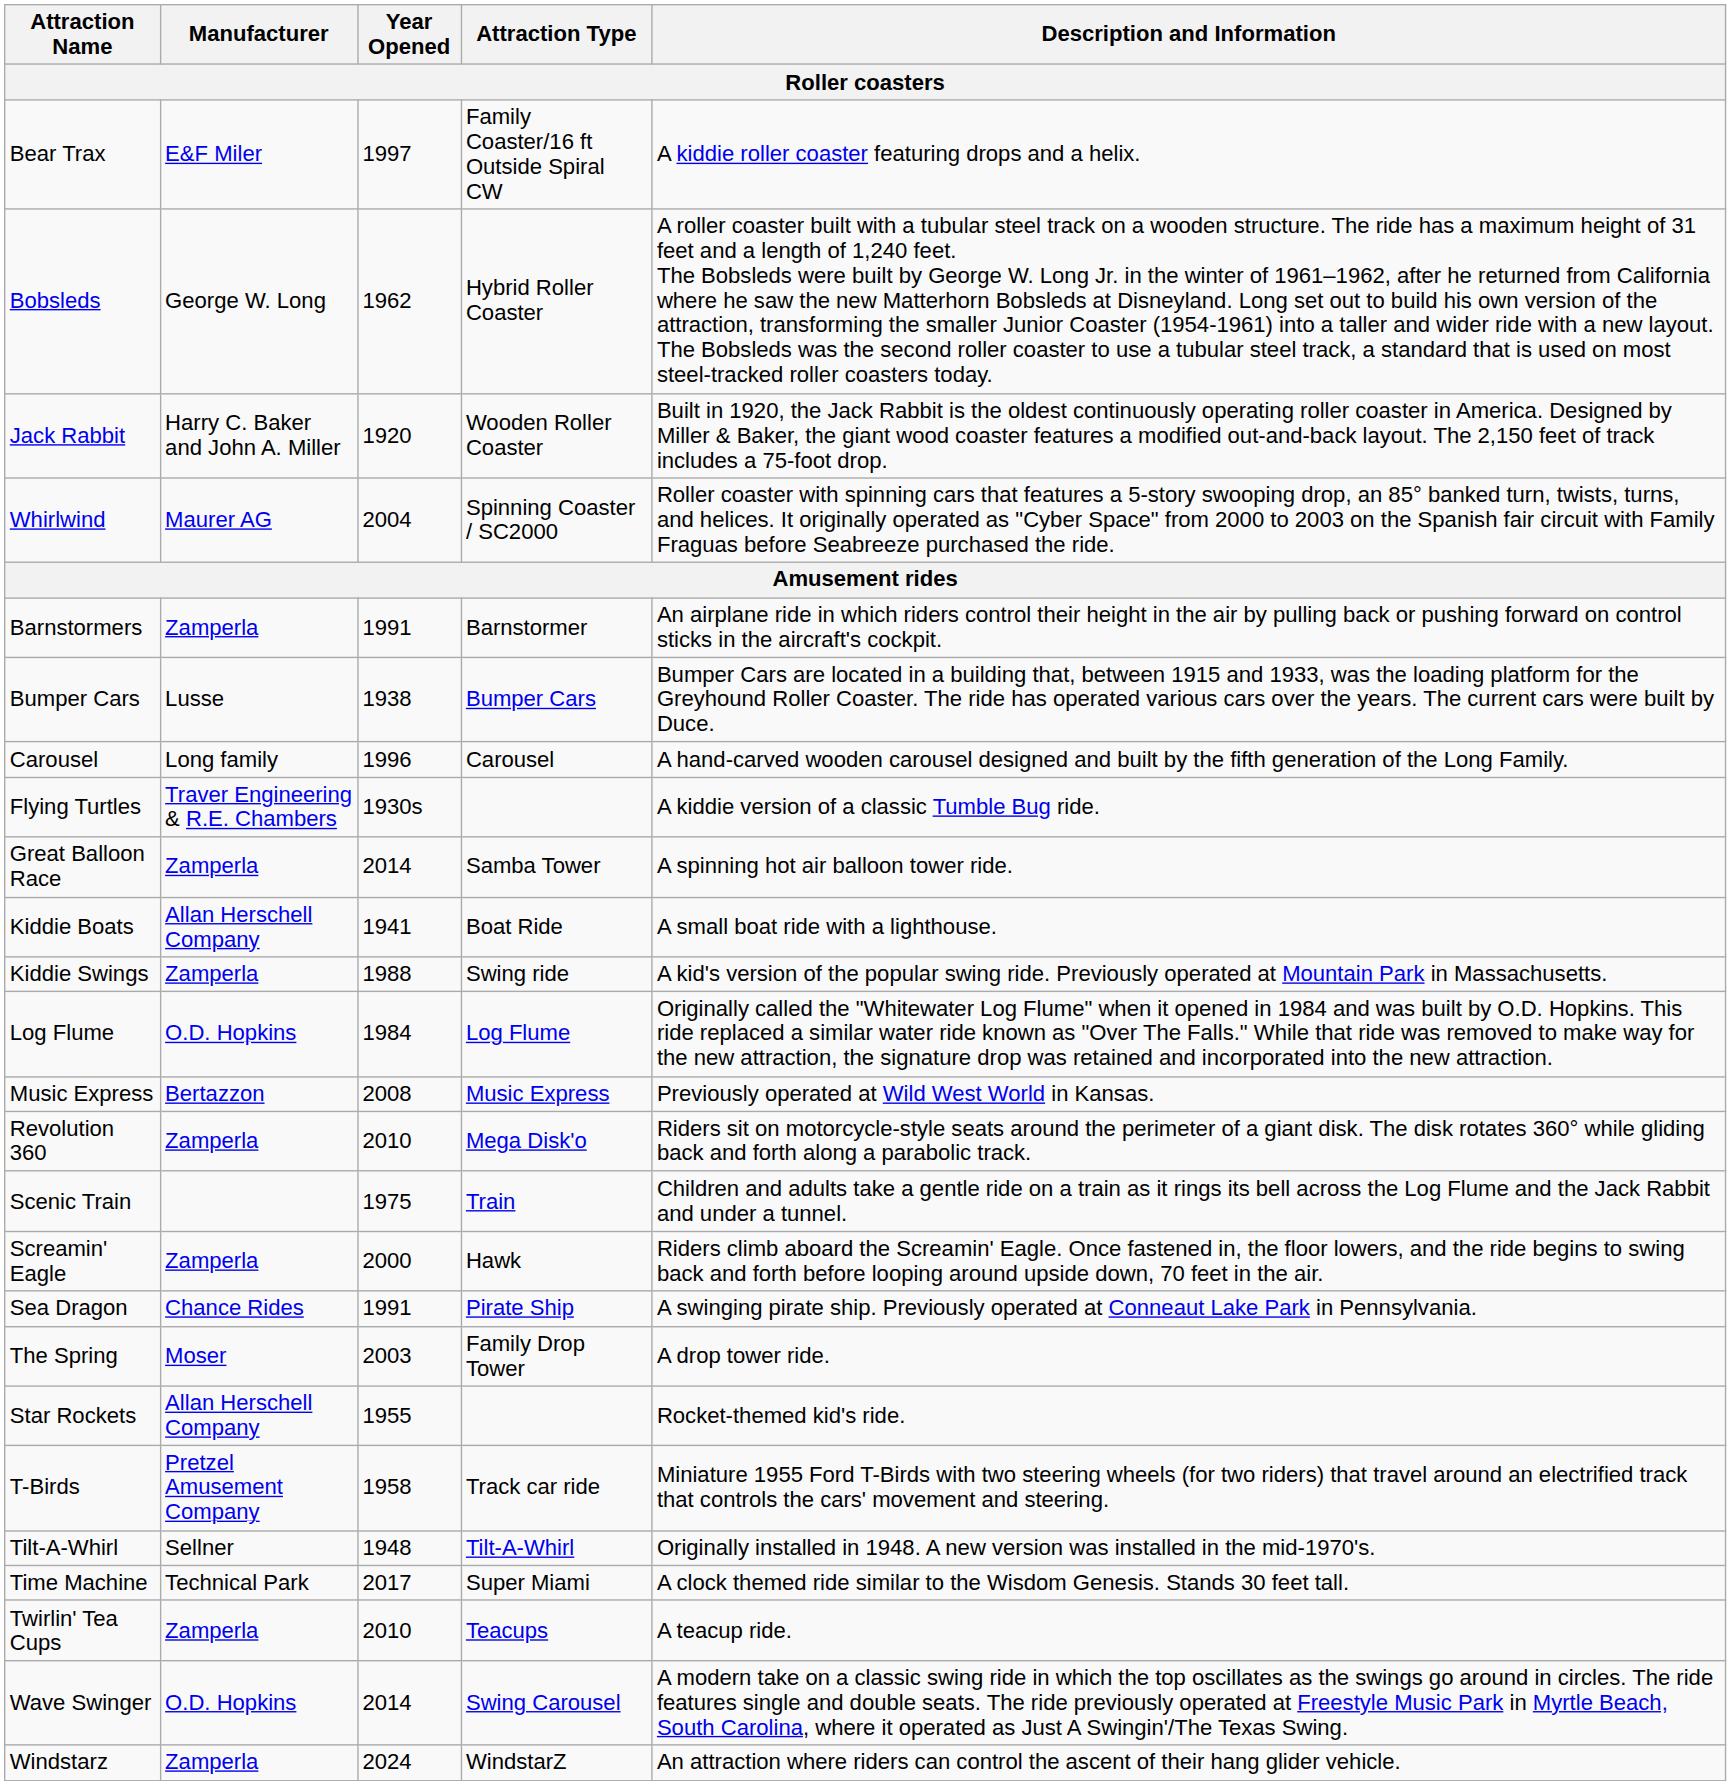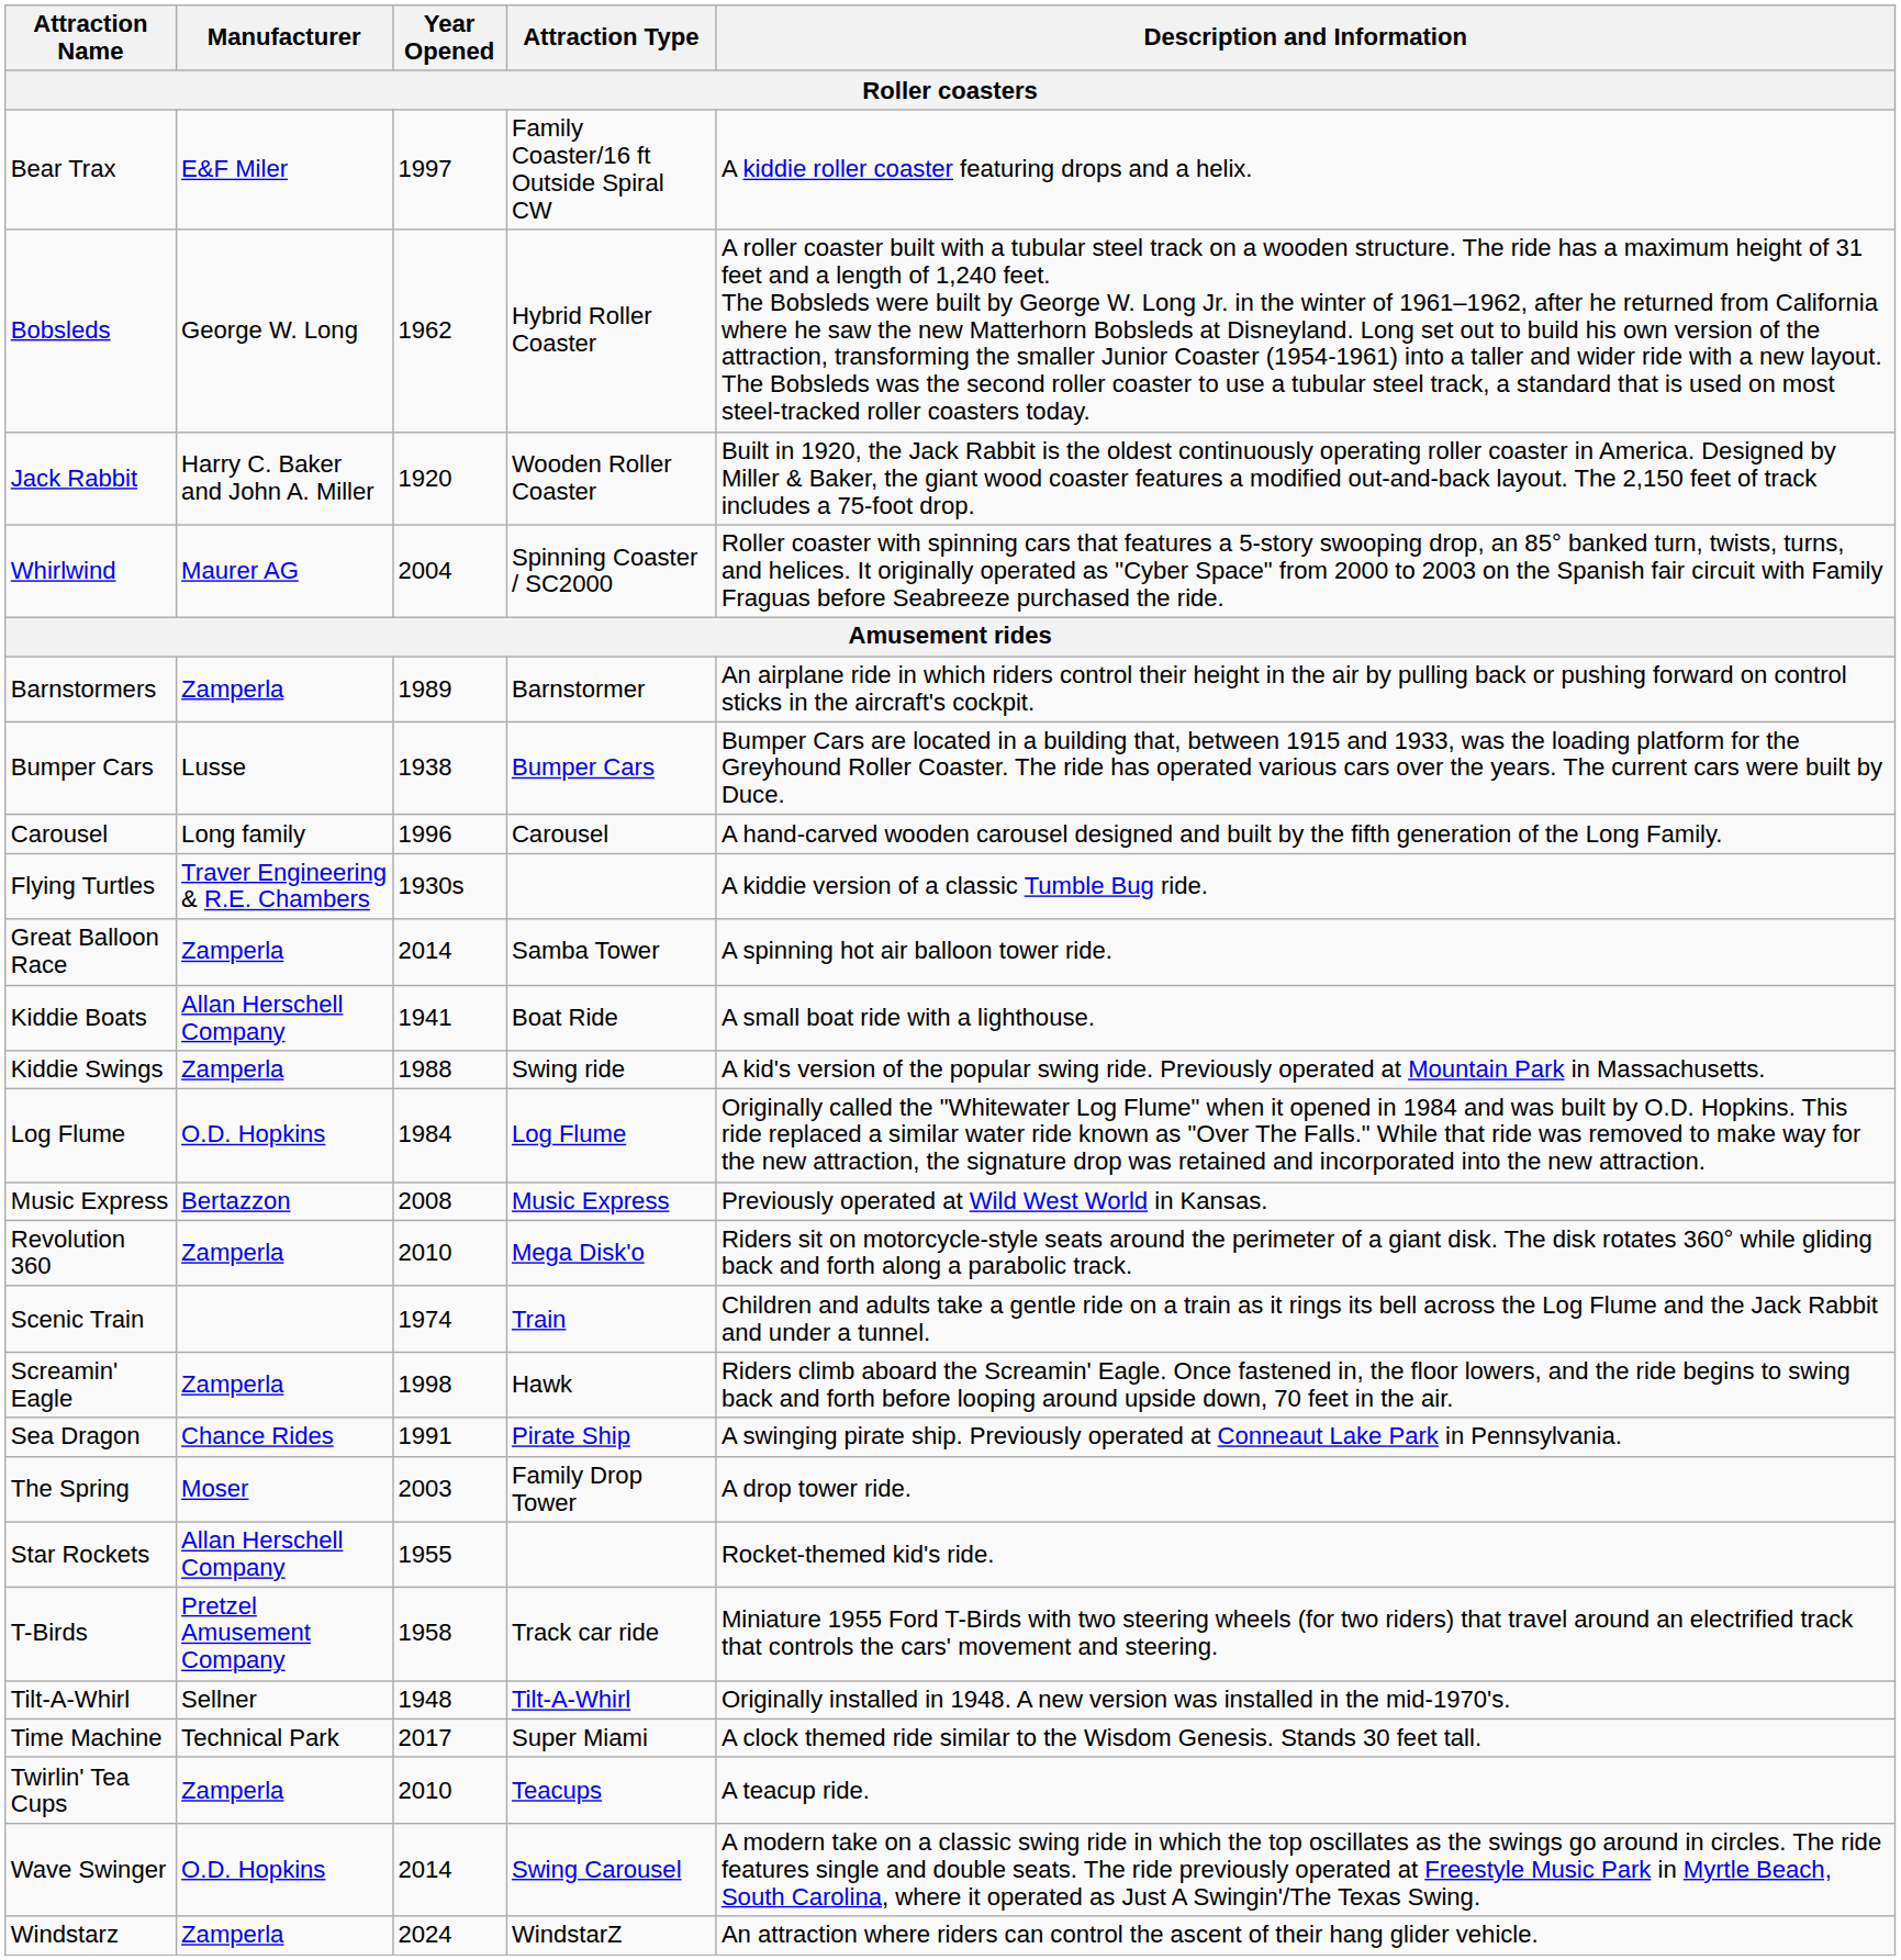 <table class="wikitable sortable mw-collapsible">
 <tr>
 <th>Attraction Name</th>
 <th>Manufacturer</th>
 <th>Year Opened</th>
 <th>Attraction Type</th>
 <th>Description and Information</th>
 </tr>
 <tr>
 <th colspan="5">Roller coasters</th>
 </tr>
 <tr>
 <td>Bear Trax</td>
 <td><a href='#'>E&F Miler</a></td>
 <td>1997</td>
 <td>Family Coaster/16 ft Outside Spiral CW</td>
 <td>A <a href='#'>kiddie roller coaster</a> featuring drops and a helix.</td>
 </tr>
 <tr>
 <td><a href='#'>Bobsleds</a></td>
 <td>George W. Long</td>
 <td>1962</td>
 <td>Hybrid Roller Coaster</td>
 <td>A roller coaster built with a tubular steel track on a wooden structure.  The ride has a maximum height of 31 feet and a length of 1,240 feet.<br>The Bobsleds were built by George W. Long Jr. in the winter of 1961–1962, after he returned from California where he saw the new Matterhorn Bobsleds at Disneyland.  Long set out to build his own version of the attraction, transforming the smaller Junior Coaster (1954-1961) into a taller and wider ride with a new layout.  The Bobsleds was the second roller coaster to use a tubular steel track, a standard that is used on most steel-tracked roller coasters today.</td>
 </tr>
 <tr>
 <td><a href='#'>Jack Rabbit</a></td>
 <td>Harry C. Baker and John A. Miller</td>
 <td>1920</td>
 <td>Wooden Roller Coaster</td>
 <td>Built in 1920, the Jack Rabbit is the oldest continuously operating roller coaster in America. Designed by Miller & Baker, the giant wood coaster features a modified out-and-back layout. The 2,150 feet of track includes a 75-foot drop.</td>
 </tr>
 <tr>
 <td><a href='#'>Whirlwind</a></td>
 <td><a href='#'>Maurer AG</a></td>
 <td>2004</td>
 <td>Spinning Coaster / SC2000</td>
 <td>Roller coaster with spinning cars that features a 5-story swooping drop, an 85° banked turn, twists, turns, and helices. It originally operated as "Cyber Space" from 2000 to 2003 on the Spanish fair circuit with Family Fraguas before Seabreeze purchased the ride.</td>
 </tr>
 <tr>
 <th colspan="5">Amusement rides</th>
 </tr>
 <tr>
 <td>Barnstormers</td>
 <td><a href='#'>Zamperla</a></td>
-<td>1991</td>
+<td>1989</td>
 <td>Barnstormer</td>
 <td>An airplane ride in which riders control their height in the air by pulling back or pushing forward on control sticks in the aircraft's cockpit.</td>
 </tr>
 <tr>
 <td>Bumper Cars</td>
 <td>Lusse</td>
 <td>1938</td>
 <td><a href='#'>Bumper Cars</a></td>
 <td>Bumper Cars are located in a building that, between 1915 and 1933, was the loading platform for the Greyhound Roller Coaster.  The ride has operated various cars over the years.  The current cars were built by Duce.</td>
 </tr>
 <tr>
 <td>Carousel</td>
 <td>Long family</td>
 <td>1996</td>
 <td>Carousel</td>
 <td>A hand-carved wooden carousel designed and built by the fifth generation of the Long Family. </td>
 </tr>
 <tr>
 <td>Flying Turtles</td>
 <td><a href='#'>Traver Engineering</a> & <a href='#'>R.E. Chambers</a></td>
 <td>1930s</td>
 <td></td>
 <td>A kiddie version of a classic <a href='#'>Tumble Bug</a> ride.</td>
 </tr>
 <tr>
 <td>Great Balloon Race</td>
 <td><a href='#'>Zamperla</a></td>
 <td>2014</td>
 <td>Samba Tower</td>
 <td>A spinning hot air balloon tower ride.</td>
 </tr>
 <tr>
 <td>Kiddie Boats</td>
 <td><a href='#'>Allan Herschell Company</a></td>
 <td>1941</td>
 <td>Boat Ride</td>
 <td>A small boat ride with a lighthouse.</td>
 </tr>
 <tr>
 <td>Kiddie Swings</td>
 <td><a href='#'>Zamperla</a></td>
 <td>1988</td>
 <td>Swing ride</td>
 <td>A kid's version of the popular swing ride. Previously operated at <a href='#'>Mountain Park</a> in Massachusetts.</td>
 </tr>
 <tr>
 <td>Log Flume</td>
 <td><a href='#'>O.D. Hopkins</a></td>
 <td>1984</td>
 <td><a href='#'>Log Flume</a></td>
 <td>Originally called the "Whitewater Log Flume" when it opened in 1984 and was built by O.D. Hopkins.  This ride replaced a similar water ride known as "Over The Falls."  While that ride was removed to make way for the new attraction, the signature drop was retained and incorporated into the new attraction.</td>
 </tr>
 <tr>
 <td>Music Express</td>
 <td><a href='#'>Bertazzon</a></td>
 <td>2008</td>
 <td><a href='#'>Music Express</a></td>
 <td>Previously operated at <a href='#'>Wild West World</a> in Kansas.</td>
 </tr>
 <tr>
 <td>Revolution 360</td>
 <td><a href='#'>Zamperla</a></td>
 <td>2010</td>
 <td><a href='#'>Mega Disk'o</a></td>
 <td>Riders sit on motorcycle-style seats around the perimeter of a giant disk.  The disk rotates 360° while gliding back and forth along a parabolic track.</td>
 </tr>
 <tr>
 <td>Scenic Train</td>
 <td></td>
-<td>1975</td>
+<td>1974</td>
 <td><a href='#'>Train</a></td>
 <td>Children and adults take a gentle ride on a train as it rings its bell across the Log Flume and the Jack Rabbit and under a tunnel.</td>
 </tr>
 <tr>
 <td>Screamin' Eagle</td>
 <td><a href='#'>Zamperla</a></td>
-<td>2000</td>
+<td>1998</td>
 <td>Hawk</td>
 <td>Riders climb aboard the Screamin' Eagle.  Once fastened in, the floor lowers, and the ride begins to swing back and forth before looping around upside down, 70 feet in the air.</td>
 </tr>
 <tr>
 <td>Sea Dragon</td>
 <td><a href='#'>Chance Rides</a></td>
 <td>1991</td>
 <td><a href='#'>Pirate Ship</a></td>
 <td>A swinging pirate ship. Previously operated at <a href='#'>Conneaut Lake Park</a> in Pennsylvania.</td>
 </tr>
 <tr>
 <td>The Spring</td>
 <td><a href='#'>Moser</a></td>
 <td>2003</td>
 <td>Family Drop Tower</td>
 <td>A drop tower ride.</td>
 </tr>
 <tr>
 <td>Star Rockets</td>
 <td><a href='#'>Allan Herschell Company</a></td>
 <td>1955</td>
 <td></td>
 <td>Rocket-themed kid's ride.</td>
 </tr>
 <tr>
 <td>T-Birds</td>
 <td><a href='#'>Pretzel Amusement Company</a></td>
 <td>1958</td>
 <td>Track car ride</td>
 <td>Miniature 1955 Ford T-Birds with two steering wheels (for two riders) that travel around an electrified track that controls the cars' movement and steering.</td>
 </tr>
 <tr>
 <td>Tilt-A-Whirl</td>
 <td>Sellner</td>
 <td>1948</td>
 <td><a href='#'>Tilt-A-Whirl</a></td>
 <td>Originally installed in 1948.  A new version was installed in the mid-1970's.</td>
 </tr>
 <tr>
 <td>Time Machine</td>
 <td>Technical Park</td>
 <td>2017</td>
 <td>Super Miami</td>
 <td>A clock themed ride similar to the Wisdom Genesis. Stands 30 feet tall.</td>
 </tr>
 <tr>
 <td>Twirlin' Tea Cups</td>
 <td><a href='#'>Zamperla</a></td>
 <td>2010</td>
 <td><a href='#'>Teacups</a></td>
 <td>A teacup ride.</td>
 </tr>
 <tr>
 <td>Wave Swinger</td>
 <td><a href='#'>O.D. Hopkins</a></td>
 <td>2014</td>
 <td><a href='#'>Swing Carousel</a></td>
 <td>A modern take on a classic swing ride in which the top oscillates as the swings go around in circles. The ride features single and double seats.  The ride previously operated at <a href='#'>Freestyle Music Park</a> in <a href='#'>Myrtle Beach, South Carolina</a>, where it operated as Just A Swingin'/The Texas Swing.</td>
 </tr>
 <tr>
 <td>Windstarz</td>
 <td><a href='#'>Zamperla</a></td>
 <td>2024</td>
 <td>WindstarZ</td>
 <td>An attraction where riders can control the ascent of their hang glider vehicle.</td>
 </tr>
 </table>
